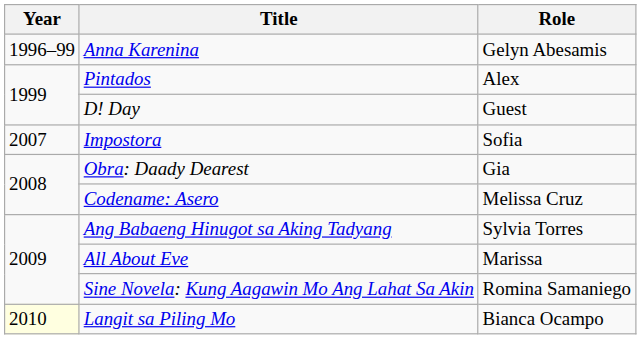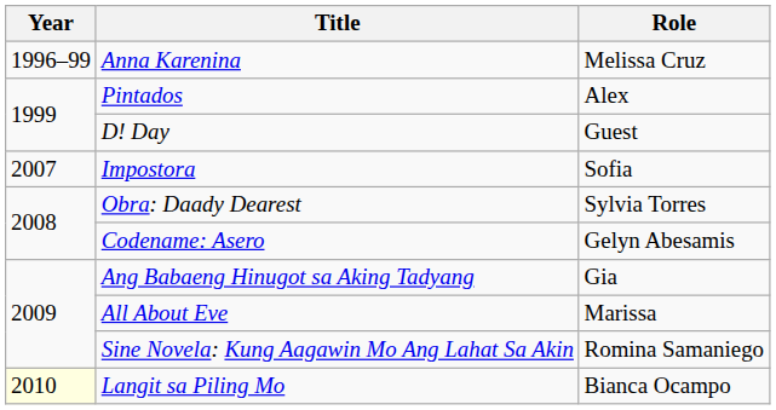 <table class="wikitable">
 <tr>
 <th>Year</th>
 <th>Title</th>
 <th>Role</th>
 </tr>
 <tr>
 <td>1996–99</td>
 <td><em><a href='#'>Anna Karenina</a></em></td>
-<td>Gelyn Abesamis</td>
+<td>Melissa Cruz</td>
 </tr>
 <tr>
 <td rowspan="2">1999</td>
 <td><em><a href='#'>Pintados</a></em></td>
 <td>Alex</td>
 </tr>
 <tr>
 <td><em>D! Day</em></td>
 <td>Guest</td>
 </tr>
 <tr>
 <td>2007</td>
 <td><em><a href='#'>Impostora</a></em></td>
 <td>Sofia</td>
 </tr>
 <tr>
 <td rowspan="2">2008</td>
 <td><em><a href='#'>Obra</a>: Daady Dearest</em></td>
-<td>Gia</td>
+<td>Sylvia Torres</td>
 </tr>
 <tr>
 <td><em><a href='#'>Codename: Asero</a></em></td>
-<td>Melissa Cruz</td>
+<td>Gelyn Abesamis</td>
 </tr>
 <tr>
 <td rowspan="3">2009</td>
 <td><em><a href='#'>Ang Babaeng Hinugot sa Aking Tadyang</a></em></td>
-<td>Sylvia Torres</td>
+<td>Gia</td>
 </tr>
 <tr>
 <td><em><a href='#'>All About Eve</a></em></td>
 <td>Marissa</td>
 </tr>
 <tr>
 <td><em><a href='#'>Sine Novela</a>: <a href='#'>Kung Aagawin Mo Ang Lahat Sa Akin</a></em></td>
 <td>Romina Samaniego</td>
 </tr>
 <tr>
 <td style="background: lightyellow;">2010</td>
 <td><em><a href='#'>Langit sa Piling Mo</a></em></td>
 <td>Bianca Ocampo</td>
 </tr>
 </table>
